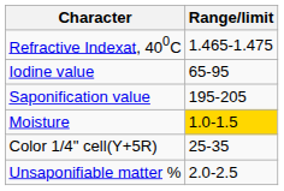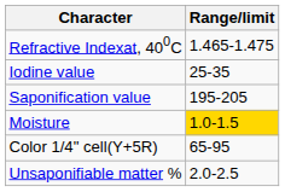 <table class="wikitable">
 <tr>
 <th>Character</th>
 <th>Range/limit</th>
 </tr>
 <tr>
 <td><a href='#'>Refractive Indexat</a>, 40<sup>0</sup>C</td>
 <td>1.465-1.475</td>
 </tr>
 <tr>
 <td><a href='#'>Iodine value</a></td>
-<td>65-95</td>
+<td>25-35</td>
 </tr>
 <tr>
 <td><a href='#'>Saponification value</a></td>
 <td>195-205</td>
 </tr>
 <tr>
 <td><a href='#'>Moisture</a></td>
 <td style="background: gold;">1.0-1.5</td>
 </tr>
 <tr>
 <td>Color 1/4" cell(Y+5R)</td>
-<td>25-35</td>
+<td>65-95</td>
 </tr>
 <tr>
 <td><a href='#'>Unsaponifiable matter</a> %</td>
 <td>2.0-2.5</td>
 </tr>
 </table>
